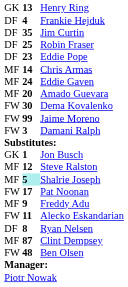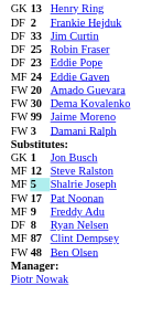 <table cellspacing="0" cellpadding="0" style="font-size:90%; margin:0.2em auto;">
 <tr>
 <th width="25"></th>
 <th width="25"></th>
 </tr>
 <tr>
 <td>GK</td>
 <td><strong>13 </strong></td>
 <td> <a href='#'>Henry Ring</a></td>
 <td></td>
 <td></td>
 </tr>
 <tr>
 <td>DF</td>
-<td><strong>4 </strong></td>
+<td><strong>2 </strong></td>
 <td> <a href='#'>Frankie Hejduk</a></td>
 </tr>
 <tr>
 <td>DF</td>
-<td><strong>35 </strong></td>
+<td><strong>33 </strong></td>
 <td> <a href='#'>Jim Curtin</a></td>
 </tr>
 <tr>
 <td>DF</td>
 <td><strong>25</strong></td>
 <td> <a href='#'>Robin Fraser</a></td>
 </tr>
 <tr>
 <td>DF</td>
 <td><strong> 23</strong></td>
 <td> <a href='#'>Eddie Pope</a></td>
 <td></td>
 <td></td>
 </tr>
 <tr>
 <td>MF</td>
-<td><strong>14 </strong></td>
-<td> <a href='#'>Chris Armas</a></td>
-<td></td>
-<td></td>
-</tr>
-<tr>
-<td>MF</td>
 <td><strong>24</strong></td>
 <td> <a href='#'>Eddie Gaven</a></td>
 <td></td>
 <td> </td>
 </tr>
 <tr>
-<td>MF</td>
+<td>FW</td>
 <td><strong>20</strong></td>
 <td> <a href='#'>Amado Guevara</a></td>
 <td></td>
 <td></td>
 </tr>
 <tr>
 <td>FW</td>
 <td><strong>30</strong></td>
 <td> <a href='#'>Dema Kovalenko</a></td>
 </tr>
 <tr>
 <td>FW</td>
 <td><strong>99</strong></td>
 <td> <a href='#'>Jaime Moreno</a></td>
 </tr>
 <tr>
 <td>FW</td>
 <td><strong>3</strong></td>
 <td> <a href='#'>Damani Ralph</a></td>
 <td></td>
 <td></td>
 </tr>
 <tr>
 <td colspan=3><strong>Substitutes:</strong></td>
 </tr>
 <tr>
 <td>GK</td>
 <td><strong>1</strong></td>
 <td> <a href='#'>Jon Busch</a></td>
 <td></td>
 <td></td>
 </tr>
 <tr>
 <td>MF</td>
 <td><strong>12</strong></td>
 <td> <a href='#'>Steve Ralston</a></td>
 <td></td>
 <td></td>
 </tr>
 <tr>
 <td>MF</td>
 <td style="background: paleturquoise;"><strong>5</strong></td>
 <td> <a href='#'>Shalrie Joseph</a></td>
 <td></td>
 <td></td>
 </tr>
 <tr>
 <td>FW</td>
 <td><strong>17</strong></td>
 <td> <a href='#'>Pat Noonan</a></td>
 <td></td>
 <td></td>
 </tr>
 <tr>
 <td>MF</td>
 <td><strong>9</strong></td>
 <td> <a href='#'>Freddy Adu</a></td>
 <td></td>
 <td></td>
 </tr>
 <tr>
-<td>FW</td>
-<td><strong>11</strong></td>
-<td> <a href='#'>Alecko Eskandarian</a></td>
-<td></td>
-<td></td>
-</tr>
-<tr>
 <td>DF</td>
 <td><strong>8</strong></td>
 <td> <a href='#'>Ryan Nelsen</a></td>
 <td></td>
 </tr>
 <tr>
 <td>MF</td>
 <td><strong>87</strong></td>
 <td> <a href='#'>Clint Dempsey</a></td>
 <td></td>
 </tr>
 <tr>
 <td>FW</td>
 <td><strong>48</strong></td>
 <td> <a href='#'>Ben Olsen</a></td>
 <td></td>
 </tr>
 <tr>
 <td colspan=3><strong>Manager:</strong></td>
 </tr>
 <tr>
 <td colspan=4> <a href='#'>Piotr Nowak</a></td>
 </tr>
 </table>
